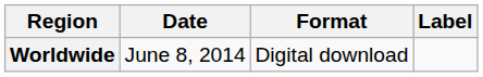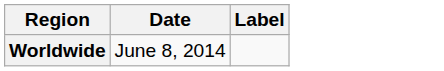 <table class="wikitable plainrowheaders">
 <tr>
 <th scope="col">Region</th>
 <th scope="col">Date</th>
-<th scope="col">Format</th>
 <th scope="col">Label</th>
 </tr>
 <tr>
 <th scope="row">Worldwide</th>
 <td>June 8, 2014</td>
-<td>Digital download</td>
 <td></td>
 </tr>
 </table>
